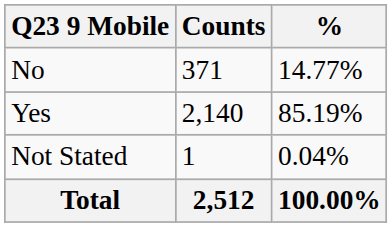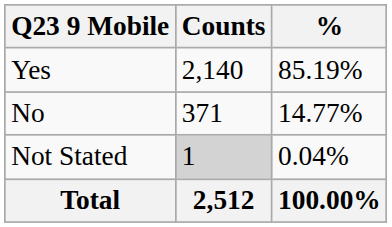 <table class="wikitable sortable">
 <tr>
 <th>Q23 9 Mobile</th>
 <th>Counts</th>
 <th>%</th>
 </tr>
 <tr>
+<td>Yes</td>
+<td>2,140</td>
+<td>85.19%</td>
+</tr>
+<tr>
 <td>No</td>
 <td>371</td>
 <td>14.77%</td>
 </tr>
 <tr>
-<td>Yes</td>
-<td>2,140</td>
-<td>85.19%</td>
-</tr>
-<tr>
 <td>Not Stated</td>
-<td>1</td>
+<td style="background: lightgrey;">1</td>
 <td>0.04%</td>
 </tr>
 <tr>
 <th>Total</th>
 <th>2,512</th>
 <th>100.00%</th>
 </tr>
 </table>
